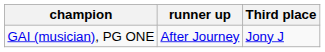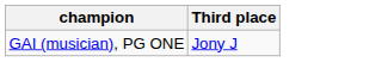 <table class="wikitable">
 <tr>
 <th>champion</th>
-<th>runner up</th>
 <th>Third place</th>
 </tr>
 <tr>
 <td><a href='#'>GAI (musician)</a>, PG ONE</td>
-<td><a href='#'>After Journey</a></td>
 <td><a href='#'>Jony J</a></td>
 </tr>
 </table>
